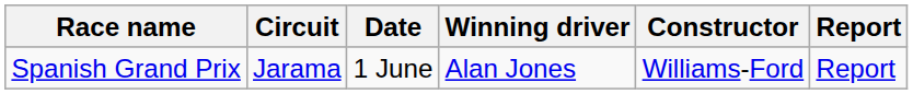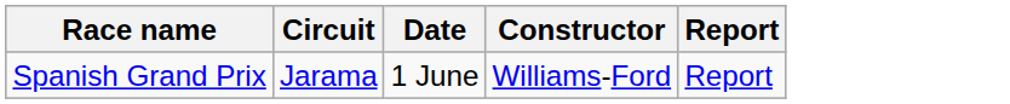 <table class="wikitable" style="font-size:95%">
 <tr>
 <th>Race name</th>
 <th>Circuit</th>
 <th>Date</th>
-<th>Winning driver</th>
 <th>Constructor</th>
 <th>Report</th>
 </tr>
 <tr>
 <td> <a href='#'>Spanish Grand Prix</a></td>
 <td><a href='#'>Jarama</a></td>
 <td>1 June</td>
-<td> <a href='#'>Alan Jones</a></td>
 <td> <a href='#'>Williams</a>-<a href='#'>Ford</a></td>
 <td><a href='#'>Report</a></td>
 </tr>
 </table>
